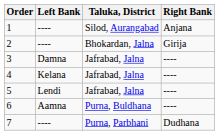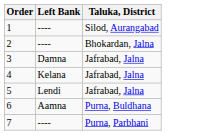 <table class="wikitable">
 <tr>
 <th>Order</th>
 <th>Left Bank</th>
 <th>Taluka, District</th>
-<th>Right Bank</th>
 </tr>
 <tr>
 <td>1</td>
 <td>----</td>
 <td>Silod, <a href='#'>Aurangabad</a></td>
-<td>Anjana</td>
 </tr>
 <tr>
 <td>2</td>
 <td>----</td>
 <td>Bhokardan, <a href='#'>Jalna</a></td>
-<td>Girija</td>
 </tr>
 <tr>
 <td>3</td>
 <td>Damna</td>
 <td>Jafrabad, <a href='#'>Jalna</a></td>
-<td>----</td>
 </tr>
 <tr>
 <td>4</td>
 <td>Kelana</td>
 <td>Jafrabad, <a href='#'>Jalna</a></td>
-<td>----</td>
 </tr>
 <tr>
 <td>5</td>
 <td>Lendi</td>
 <td>Jafrabad, <a href='#'>Jalna</a></td>
-<td>----</td>
 </tr>
 <tr>
 <td>6</td>
 <td>Aamna</td>
 <td><a href='#'>Purna</a>, <a href='#'>Buldhana</a></td>
-<td>----</td>
 </tr>
 <tr>
 <td>7</td>
 <td>----</td>
 <td><a href='#'>Purna</a>, <a href='#'>Parbhani</a></td>
-<td>Dudhana</td>
 </tr>
 </table>
